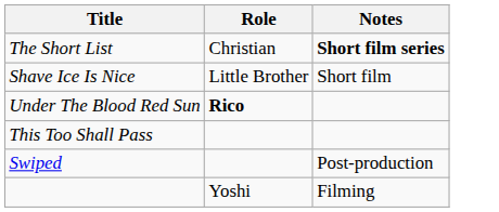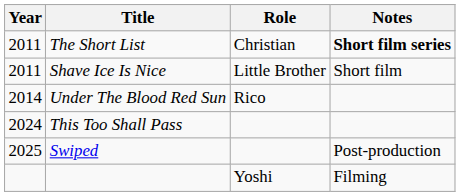 <table class="wikitable plainrowheaders sortable">
 <tr>
+<th scope="col">Year</th>
 <th scope="col">Title</th>
 <th scope="col">Role</th>
 <th scope="col" class="unsortable">Notes</th>
 </tr>
 <tr>
+<td>2011</td>
 <td><em>The Short List</em></td>
 <td>Christian</td>
 <td><strong>Short film series</strong></td>
 </tr>
 <tr>
+<td>2011</td>
 <td><em>Shave Ice Is Nice</em></td>
 <td>Little Brother</td>
 <td>Short film</td>
 </tr>
 <tr>
+<td>2014</td>
 <td><em>Under The Blood Red Sun</em></td>
-<td><strong>Rico</strong></td>
+<td>Rico</td>
 <td></td>
 </tr>
 <tr>
+<td>2024</td>
 <td><em>This Too Shall Pass</em></td>
 <td></td>
 <td></td>
 </tr>
 <tr>
+<td>2025</td>
 <td><em><a href='#'>Swiped</a></em></td>
 <td></td>
 <td>Post-production</td>
 </tr>
 <tr>
 <td></td>
+<td></td>
 <td>Yoshi</td>
 <td>Filming</td>
 </tr>
 </table>
